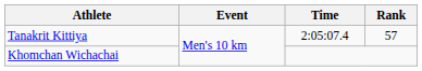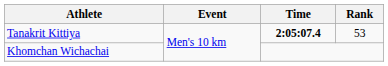 <table class="wikitable" style="text-align:center; font-size:90%; width:30%;">
 <tr>
 <th>Athlete</th>
 <th>Event</th>
 <th>Time</th>
 <th>Rank</th>
 </tr>
 <tr>
 <td align=left><a href='#'>Tanakrit Kittiya</a></td>
 <td align=left  rowspan=2><a href='#'>Men's 10 km</a></td>
-<td>2:05:07.4</td>
-<td>57</td>
+<td><strong>2:05:07.4</strong></td>
+<td>53</td>
 </tr>
 <tr>
 <td align=left><a href='#'>Khomchan Wichachai</a></td>
 <td colspan=2></td>
 </tr>
 </table>
